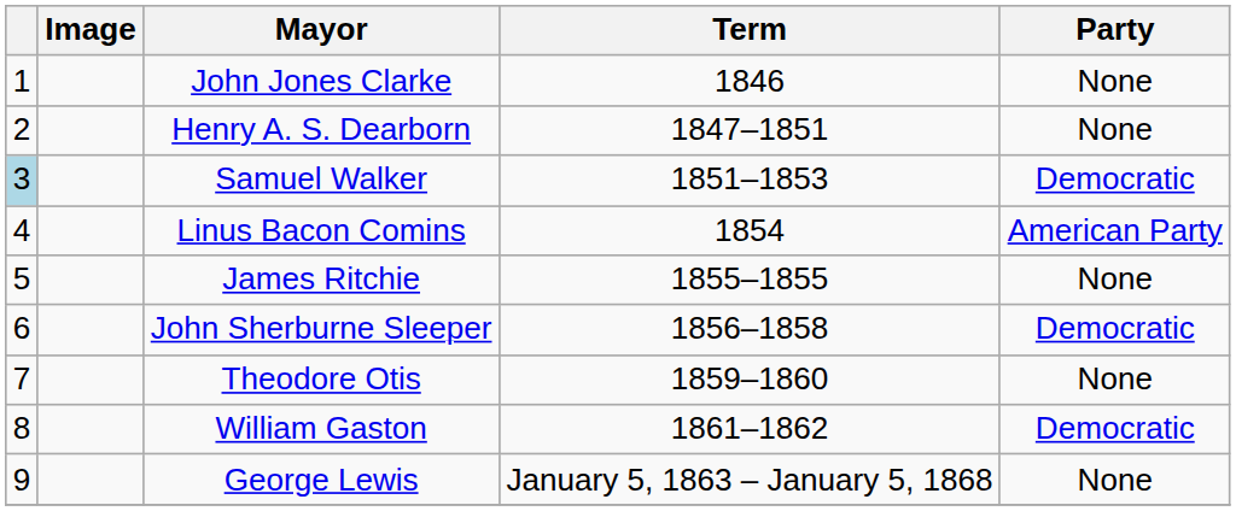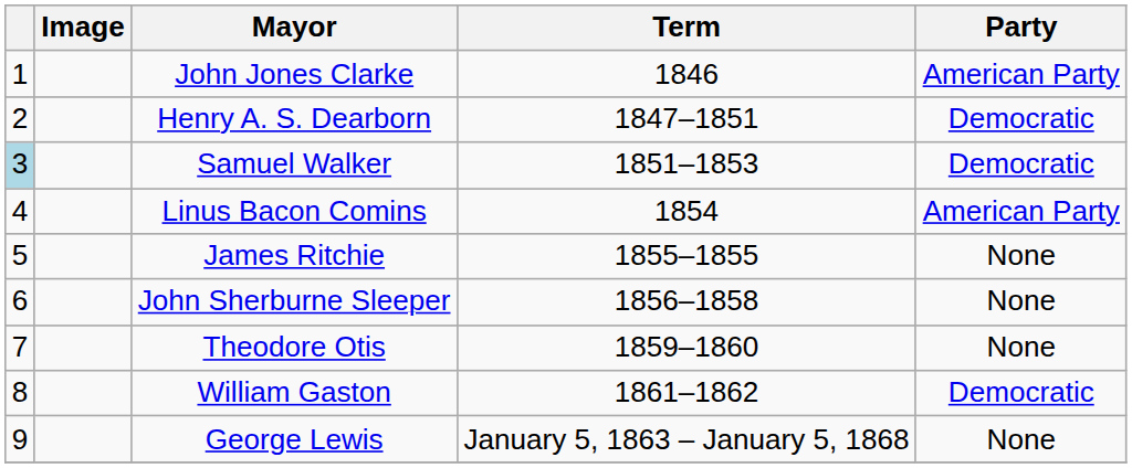 <table class=wikitable style="text-align:center">
 <tr>
 <th></th>
 <th>Image</th>
 <th>Mayor</th>
 <th>Term</th>
 <th>Party</th>
 </tr>
 <tr>
 <td>1</td>
 <td></td>
 <td><a href='#'>John Jones Clarke</a></td>
 <td>1846</td>
-<td>None</td>
+<td><a href='#'>American Party</a></td>
 </tr>
 <tr>
 <td>2</td>
 <td></td>
 <td><a href='#'>Henry A. S. Dearborn</a></td>
 <td>1847–1851</td>
-<td>None</td>
+<td><a href='#'>Democratic</a></td>
 </tr>
 <tr>
 <td style="background: lightblue;">3</td>
 <td></td>
 <td><a href='#'>Samuel Walker</a></td>
 <td>1851–1853</td>
 <td><a href='#'>Democratic</a></td>
 </tr>
 <tr>
 <td>4</td>
 <td></td>
 <td><a href='#'>Linus Bacon Comins</a></td>
 <td>1854</td>
 <td><a href='#'>American Party</a></td>
 </tr>
 <tr>
 <td>5</td>
 <td></td>
 <td><a href='#'>James Ritchie</a></td>
 <td>1855–1855</td>
 <td>None</td>
 </tr>
 <tr>
 <td>6</td>
 <td></td>
 <td><a href='#'>John Sherburne Sleeper</a></td>
 <td>1856–1858</td>
-<td><a href='#'>Democratic</a></td>
+<td>None</td>
 </tr>
 <tr>
 <td>7</td>
 <td></td>
 <td><a href='#'>Theodore Otis</a></td>
 <td>1859–1860</td>
 <td>None</td>
 </tr>
 <tr>
 <td>8</td>
 <td></td>
 <td><a href='#'>William Gaston</a></td>
 <td>1861–1862</td>
 <td><a href='#'>Democratic</a></td>
 </tr>
 <tr>
 <td>9</td>
 <td></td>
 <td><a href='#'>George Lewis</a></td>
 <td>January 5, 1863 – January 5, 1868</td>
 <td>None</td>
 </tr>
 <tr>
 </tr>
 </table>
